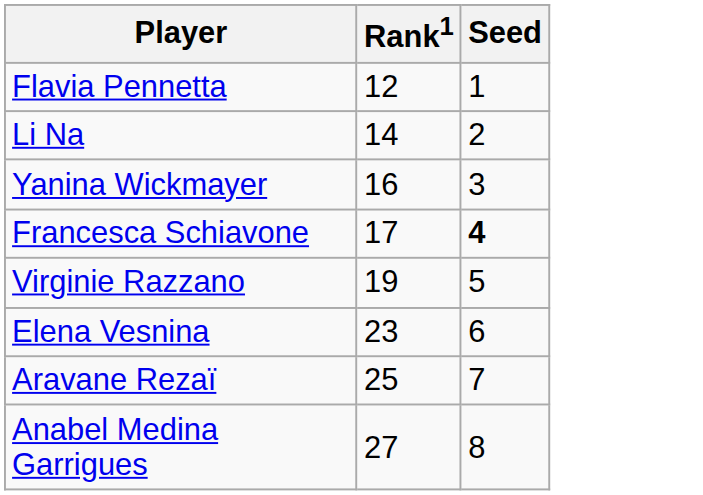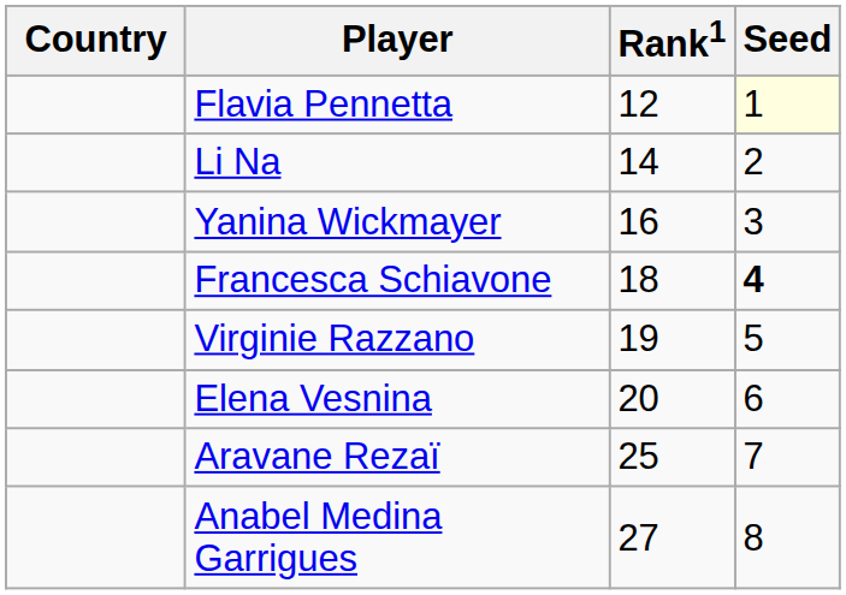 <table class="sortable wikitable">
 <tr>
+<th width="70">Country</th>
 <th width="175">Player</th>
 <th>Rank<sup>1</sup></th>
 <th>Seed</th>
 </tr>
 <tr>
+<td></td>
 <td><a href='#'>Flavia Pennetta</a></td>
 <td>12</td>
-<td>1</td>
+<td style="background: lightyellow;">1</td>
 </tr>
 <tr>
+<td></td>
 <td><a href='#'>Li Na</a></td>
 <td>14</td>
 <td>2</td>
 </tr>
 <tr>
+<td></td>
 <td><a href='#'>Yanina Wickmayer</a></td>
 <td>16</td>
 <td>3</td>
 </tr>
 <tr>
+<td></td>
 <td><a href='#'>Francesca Schiavone</a></td>
-<td>17</td>
+<td>18</td>
 <td><strong>4</strong></td>
 </tr>
 <tr>
+<td></td>
 <td><a href='#'>Virginie Razzano</a></td>
 <td>19</td>
 <td>5</td>
 </tr>
 <tr>
+<td></td>
 <td><a href='#'>Elena Vesnina</a></td>
-<td>23</td>
+<td>20</td>
 <td>6</td>
 </tr>
 <tr>
+<td></td>
 <td><a href='#'>Aravane Rezaï</a></td>
 <td>25</td>
 <td>7</td>
 </tr>
 <tr>
+<td></td>
 <td><a href='#'>Anabel Medina Garrigues</a></td>
 <td>27</td>
 <td>8</td>
 </tr>
 </table>
